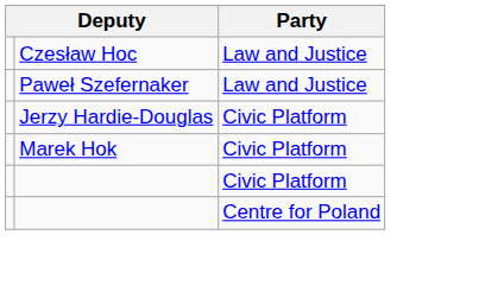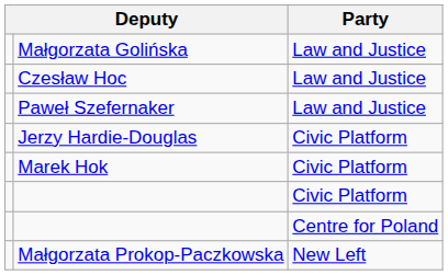 <table class="wikitable">
 <tr>
 <th colspan=2>Deputy</th>
 <th>Party</th>
+</tr>
+<tr>
+<td></td>
+<td><a href='#'>Małgorzata Golińska</a></td>
+<td><a href='#'>Law and Justice</a></td>
 </tr>
 <tr>
 <td></td>
 <td><a href='#'>Czesław Hoc</a></td>
 <td><a href='#'>Law and Justice</a></td>
 </tr>
 <tr>
 <td></td>
 <td><a href='#'>Paweł Szefernaker</a></td>
 <td><a href='#'>Law and Justice</a></td>
 </tr>
 <tr>
 <td></td>
 <td><a href='#'>Jerzy Hardie-Douglas</a></td>
 <td><a href='#'>Civic Platform</a></td>
 </tr>
 <tr>
 <td></td>
 <td><a href='#'>Marek Hok</a></td>
 <td><a href='#'>Civic Platform</a></td>
 </tr>
 <tr>
 <td></td>
 <td></td>
 <td><a href='#'>Civic Platform</a></td>
 </tr>
 <tr>
 <td></td>
 <td></td>
 <td><a href='#'>Centre for Poland</a></td>
 </tr>
+<tr>
+<td></td>
+<td><a href='#'>Małgorzata Prokop-Paczkowska</a></td>
+<td><a href='#'>New Left</a></td>
+</tr>
 </table>
